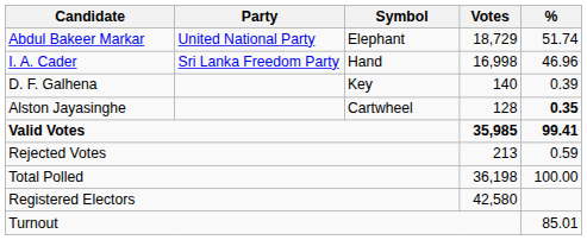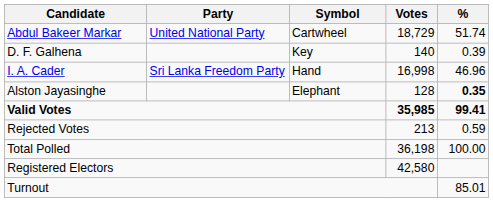 <table class="wikitable" border="1" style="text-align:right;">
 <tr>
 <th align=left width="180">Candidate</th>
 <th align=left width="180">Party</th>
 <th align=left width="120">Symbol</th>
 <th align=left width="60">Votes</th>
 <th align=left width="60">%</th>
 </tr>
 <tr>
 <td align=left><a href='#'>Abdul Bakeer Markar</a></td>
 <td align=left><a href='#'>United National Party</a></td>
-<td align=left>Elephant</td>
+<td align=left>Cartwheel</td>
 <td align=right>18,729</td>
 <td align=right>51.74</td>
+</tr>
+<tr>
+<td align=left>D. F. Galhena</td>
+<td></td>
+<td align=left>Key</td>
+<td align=right>140</td>
+<td align=right>0.39</td>
 </tr>
 <tr>
 <td align=left><a href='#'>I. A. Cader</a></td>
 <td align=left><a href='#'>Sri Lanka Freedom Party</a></td>
 <td align=left>Hand</td>
 <td align=right>16,998</td>
 <td align=right>46.96</td>
 </tr>
 <tr>
-<td align=left>D. F. Galhena</td>
-<td></td>
-<td align=left>Key</td>
-<td align=right>140</td>
-<td align=right>0.39</td>
-</tr>
-<tr>
 <td align=left>Alston Jayasinghe</td>
 <td></td>
-<td align=left>Cartwheel</td>
+<td align=left>Elephant</td>
 <td align=right>128</td>
 <td align=right><strong>0.35</strong></td>
 </tr>
 <tr>
 <td align=left colspan=3><strong>Valid Votes</strong></td>
 <td align=right><strong>35,985</strong></td>
 <td align=right><strong>99.41</strong></td>
 </tr>
 <tr>
 <td align=left colspan=3>Rejected Votes</td>
 <td align=right>213</td>
 <td align=right>0.59</td>
 </tr>
 <tr>
 <td align=left colspan=3>Total Polled</td>
 <td align=right>36,198</td>
 <td align=right>100.00</td>
 </tr>
 <tr>
 <td align=left colspan=3>Registered Electors</td>
 <td align=right>42,580</td>
 <td></td>
 </tr>
 <tr>
 <td align=left colspan=4>Turnout</td>
 <td align=right>85.01</td>
 </tr>
 </table>
